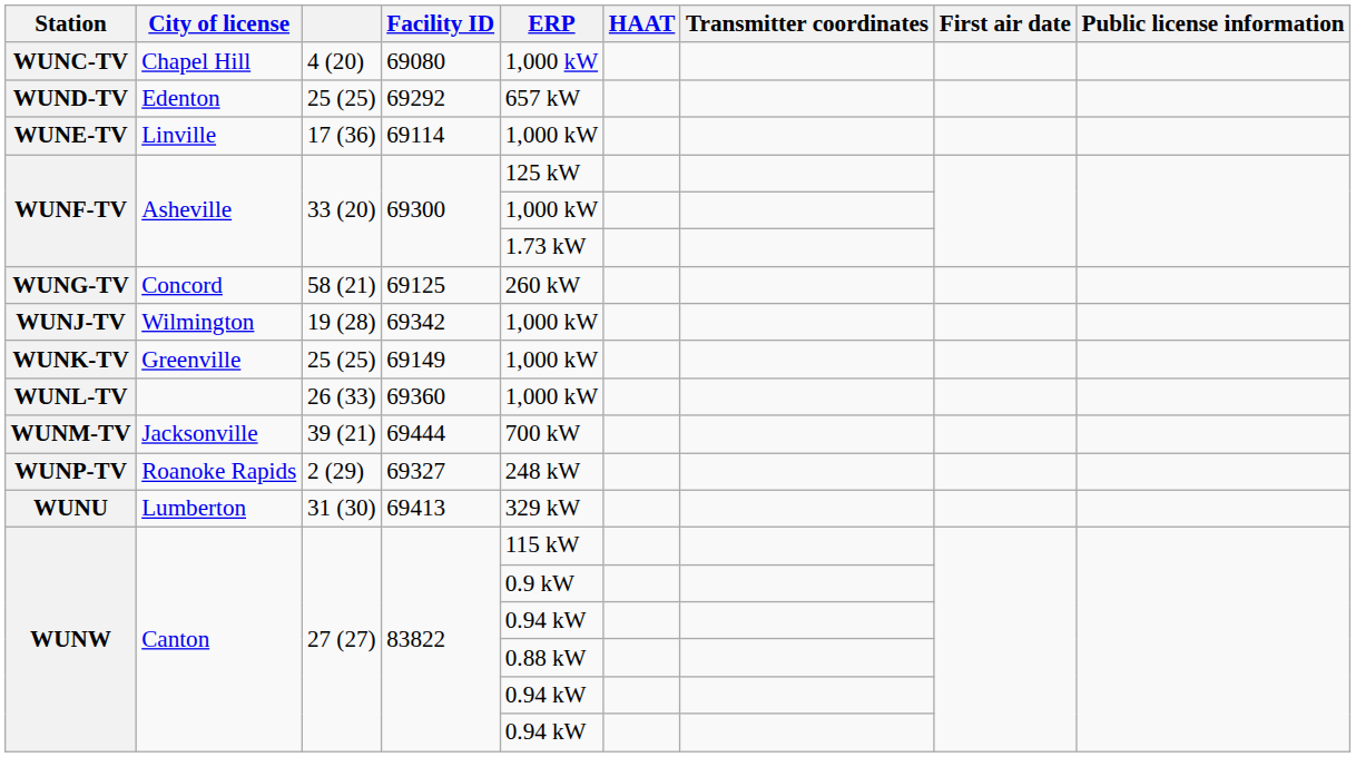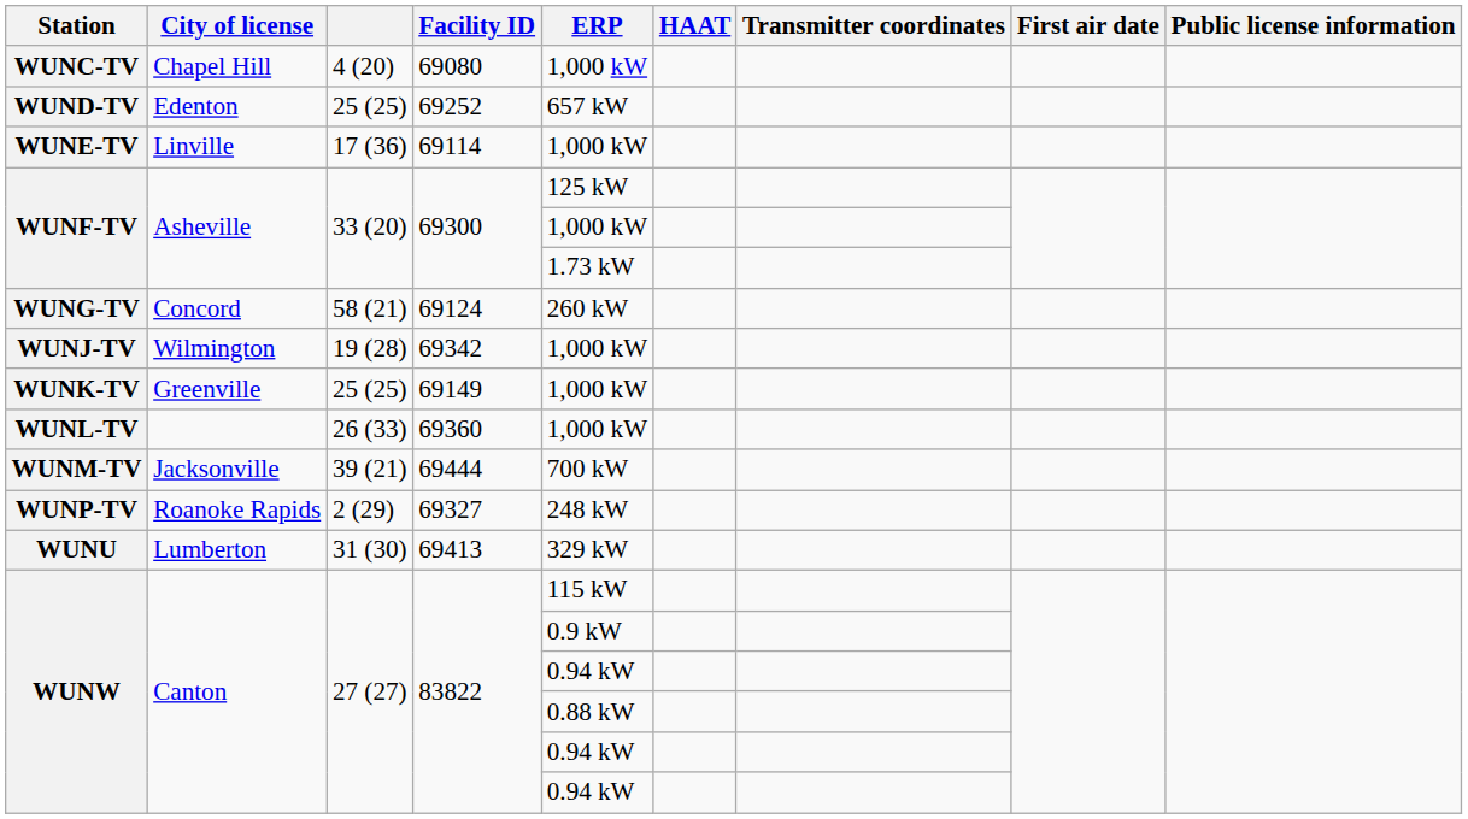 <table class="wikitable sortable">
 <tr>
 <th scope = "col">Station</th>
 <th scope = "col"><a href='#'>City of license</a></th>
 <th scope = "col"></th>
 <th scope = "col"><a href='#'>Facility ID</a></th>
 <th scope = "col"><a href='#'>ERP</a></th>
 <th scope = "col"><a href='#'>HAAT</a></th>
 <th scope = "col">Transmitter coordinates</th>
 <th scope = "col">First air date</th>
 <th scope = "col">Public license information</th>
 </tr>
 <tr>
 <th scope = "row">WUNC-TV</th>
 <td><a href='#'>Chapel Hill</a></td>
 <td>4 (20)</td>
 <td>69080</td>
 <td>1,000 <a href='#'>kW</a></td>
 <td></td>
 <td></td>
 <td></td>
 <td></td>
 </tr>
 <tr>
 <th scope = "row">WUND-TV</th>
 <td><a href='#'>Edenton</a></td>
 <td>25 (25)</td>
-<td>69292</td>
+<td>69252</td>
 <td>657 kW</td>
 <td></td>
 <td></td>
 <td></td>
 <td></td>
 </tr>
 <tr>
 <th scope = "row">WUNE-TV</th>
 <td><a href='#'>Linville</a></td>
 <td>17 (36)</td>
 <td>69114</td>
 <td>1,000 kW</td>
 <td></td>
 <td></td>
 <td></td>
 <td></td>
 </tr>
 <tr>
 <th rowspan="3" scope="row">WUNF-TV</th>
 <td rowspan="3"><a href='#'>Asheville</a></td>
 <td rowspan="3">33 (20)</td>
 <td rowspan="3">69300</td>
 <td>125 kW</td>
 <td></td>
 <td></td>
 <td rowspan="3"></td>
 <td rowspan="3"></td>
 </tr>
 <tr>
 <td>1,000 kW</td>
 <td></td>
 <td></td>
 </tr>
 <tr>
 <td>1.73 kW</td>
 <td></td>
 <td></td>
 </tr>
 <tr>
 <th scope="row">WUNG-TV</th>
 <td><a href='#'>Concord</a></td>
 <td>58 (21)</td>
-<td>69125</td>
+<td>69124</td>
 <td>260 kW</td>
 <td></td>
 <td></td>
 <td></td>
 <td></td>
 </tr>
 <tr>
 <th scope="row">WUNJ-TV</th>
 <td><a href='#'>Wilmington</a></td>
 <td>19 (28)</td>
 <td>69342</td>
 <td>1,000 kW</td>
 <td></td>
 <td></td>
 <td></td>
 <td></td>
 </tr>
 <tr>
 <th scope="row">WUNK-TV</th>
 <td><a href='#'>Greenville</a></td>
 <td>25 (25)</td>
 <td>69149</td>
 <td>1,000 kW</td>
 <td></td>
 <td></td>
 <td></td>
 <td></td>
 </tr>
 <tr>
 <th scope="row">WUNL-TV</th>
 <td></td>
 <td>26 (33)</td>
 <td>69360</td>
 <td>1,000 kW</td>
 <td></td>
 <td></td>
 <td></td>
 <td></td>
 </tr>
 <tr>
 <th scope="row">WUNM-TV</th>
 <td><a href='#'>Jacksonville</a></td>
 <td>39 (21)</td>
 <td>69444</td>
 <td>700 kW</td>
 <td></td>
 <td></td>
 <td></td>
 <td></td>
 </tr>
 <tr>
 <th scope="row">WUNP-TV</th>
 <td><a href='#'>Roanoke Rapids</a></td>
 <td>2 (29)</td>
 <td>69327</td>
 <td>248 kW</td>
 <td></td>
 <td></td>
 <td></td>
 <td></td>
 </tr>
 <tr>
 <th scope="row">WUNU</th>
 <td><a href='#'>Lumberton</a></td>
 <td>31 (30)</td>
 <td>69413</td>
 <td>329 kW</td>
 <td></td>
 <td></td>
 <td></td>
 <td></td>
 </tr>
 <tr>
 <th rowspan="6" scope="row">WUNW</th>
 <td rowspan="6"><a href='#'>Canton</a></td>
 <td rowspan="6">27 (27)</td>
 <td rowspan="6">83822</td>
 <td>115 kW</td>
 <td></td>
 <td></td>
 <td rowspan="6"></td>
 <td rowspan="6"></td>
 </tr>
 <tr>
 <td>0.9 kW</td>
 <td></td>
 <td></td>
 </tr>
 <tr>
 <td>0.94 kW</td>
 <td></td>
 <td></td>
 </tr>
 <tr>
 <td>0.88 kW</td>
 <td></td>
 <td></td>
 </tr>
 <tr>
 <td>0.94 kW</td>
 <td></td>
 <td></td>
 </tr>
 <tr>
 <td>0.94 kW</td>
 <td></td>
 <td></td>
 </tr>
 </table>
